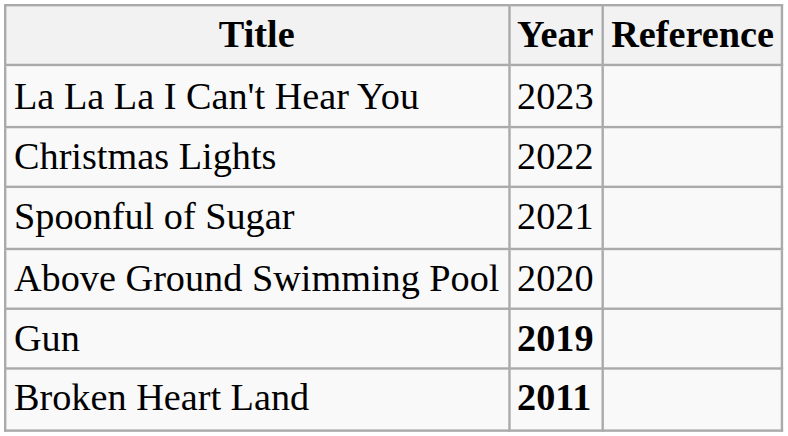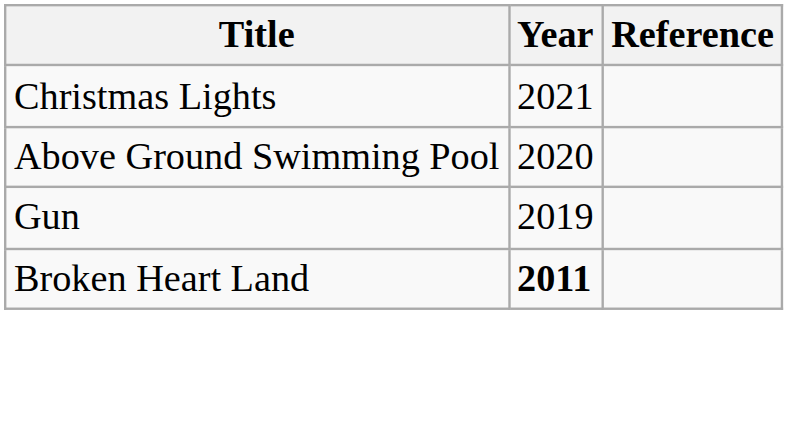 <table class="wikitable">
 <tr>
 <th>Title</th>
 <th>Year</th>
 <th>Reference</th>
 </tr>
 <tr>
-<td>La La La I Can't Hear You</td>
-<td>2023</td>
-<td></td>
-</tr>
-<tr>
 <td>Christmas Lights</td>
-<td>2022</td>
-<td></td>
-</tr>
-<tr>
-<td>Spoonful of Sugar</td>
 <td>2021</td>
 <td></td>
 </tr>
 <tr>
 <td>Above Ground Swimming Pool</td>
 <td>2020</td>
 <td></td>
 </tr>
 <tr>
 <td>Gun</td>
-<td><strong>2019</strong></td>
+<td>2019</td>
 <td></td>
 </tr>
 <tr>
 <td>Broken Heart Land</td>
 <td><strong>2011</strong></td>
 <td></td>
 </tr>
 </table>
